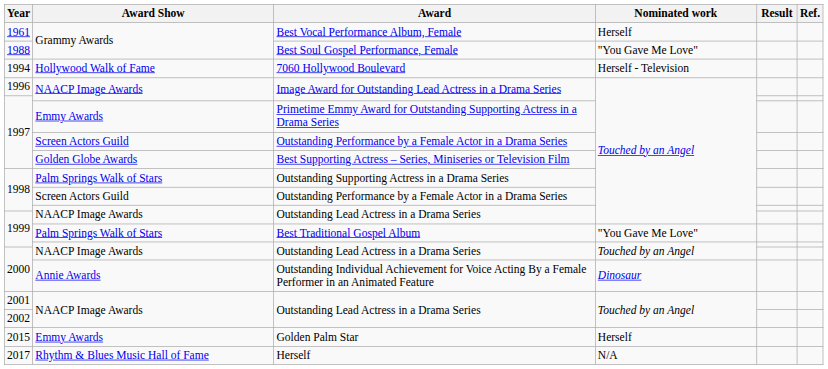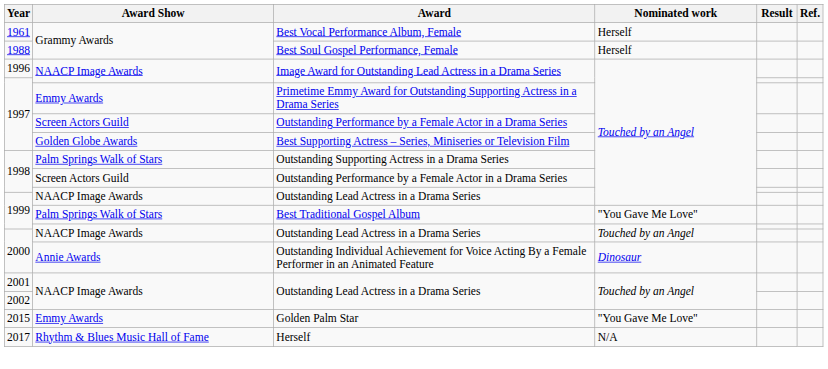 <table class="wikitable" style="width:90%;">
 <tr>
 <th style="width:3%;">Year</th>
 <th style="width:30%;">Award Show</th>
 <th style="width:40%;">Award</th>
 <th style="width:20%;">Nominated work</th>
 <th style="width:5%;">Result</th>
 <th style="width:5%;">Ref.</th>
 </tr>
 <tr>
 <td align="center"><a href='#'>1961</a></td>
 <td rowspan="2">Grammy Awards</td>
 <td><a href='#'>Best Vocal Performance Album, Female</a></td>
 <td>Herself</td>
 <td></td>
 <td></td>
 </tr>
 <tr>
 <td align="center"><a href='#'>1988</a></td>
 <td><a href='#'>Best Soul Gospel Performance, Female</a></td>
-<td>"You Gave Me Love"</td>
-<td></td>
-<td></td>
-</tr>
-<tr>
-<td align="center">1994</td>
-<td><a href='#'>Hollywood Walk of Fame</a></td>
-<td><a href='#'>7060 Hollywood Boulevard</a></td>
-<td>Herself - Television</td>
+<td>Herself</td>
 <td></td>
 <td></td>
 </tr>
 <tr>
 <td align="center">1996</td>
 <td rowspan="2"><a href='#'>NAACP Image Awards</a></td>
 <td rowspan="2"><a href='#'>Image Award for Outstanding Lead Actress in a Drama Series</a></td>
 <td rowspan="9"><em><a href='#'>Touched by an Angel</a></em></td>
 <td></td>
 <td></td>
 </tr>
 <tr>
 <td align="center" rowspan="4">1997</td>
 <td></td>
 <td></td>
 </tr>
 <tr>
 <td><a href='#'>Emmy Awards</a></td>
 <td><a href='#'>Primetime Emmy Award for Outstanding Supporting Actress in a Drama Series</a></td>
 <td></td>
 <td></td>
 </tr>
 <tr>
 <td><a href='#'>Screen Actors Guild</a></td>
 <td><a href='#'>Outstanding Performance by a Female Actor in a Drama Series</a></td>
 <td></td>
 <td></td>
 </tr>
 <tr>
 <td><a href='#'>Golden Globe Awards</a></td>
 <td><a href='#'>Best Supporting Actress – Series, Miniseries or Television Film</a></td>
 <td></td>
 <td></td>
 </tr>
 <tr>
 <td align="center" rowspan="3">1998</td>
 <td><a href='#'>Palm Springs Walk of Stars</a></td>
 <td>Outstanding Supporting Actress in a Drama Series</td>
 <td></td>
 <td></td>
 </tr>
 <tr>
 <td>Screen Actors Guild</td>
 <td>Outstanding Performance by a Female Actor in a Drama Series</td>
 <td></td>
 <td></td>
 </tr>
 <tr>
 <td rowspan="2">NAACP Image Awards</td>
 <td rowspan="2">Outstanding Lead Actress in a Drama Series</td>
 <td></td>
 <td></td>
 </tr>
 <tr>
 <td align="center" rowspan="3">1999</td>
 <td></td>
 <td></td>
 </tr>
 <tr>
 <td><a href='#'>Palm Springs Walk of Stars</a></td>
 <td><a href='#'>Best Traditional Gospel Album</a></td>
 <td>"You Gave Me Love"</td>
 <td></td>
 <td></td>
 </tr>
 <tr>
 <td rowspan="2">NAACP Image Awards</td>
 <td rowspan="2">Outstanding Lead Actress in a Drama Series</td>
 <td rowspan="2"><em>Touched by an Angel</em></td>
 <td></td>
 <td></td>
 </tr>
 <tr>
 <td align="center" rowspan="2">2000</td>
 <td></td>
 <td></td>
 </tr>
 <tr>
 <td><a href='#'>Annie Awards</a></td>
 <td>Outstanding Individual Achievement for Voice Acting By a Female Performer in an Animated Feature</td>
 <td><em><a href='#'>Dinosaur</a></em></td>
 <td></td>
 <td></td>
 </tr>
 <tr>
 <td align="center">2001</td>
 <td rowspan="2">NAACP Image Awards</td>
 <td rowspan="2">Outstanding Lead Actress in a Drama Series</td>
 <td rowspan="2"><em>Touched by an Angel</em></td>
 <td></td>
 <td></td>
 </tr>
 <tr>
 <td align="center">2002</td>
 <td></td>
 <td></td>
 </tr>
 <tr>
 <td align="center">2015</td>
 <td><a href='#'>Emmy Awards</a></td>
 <td>Golden Palm Star</td>
-<td>Herself</td>
+<td>"You Gave Me Love"</td>
 <td></td>
 <td></td>
 </tr>
 <tr>
 <td align="center">2017</td>
 <td><a href='#'>Rhythm & Blues Music Hall of Fame</a></td>
 <td>Herself</td>
 <td>N/A</td>
 <td></td>
 <td></td>
 </tr>
 </table>
